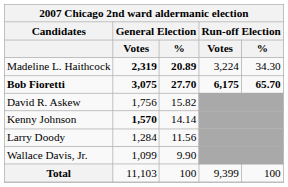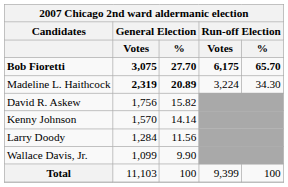 <table class=wikitable>
 <tr>
 <th colspan=5>2007 Chicago 2nd ward aldermanic election</th>
 </tr>
 <tr>
 <th colspan=1><strong>Candidates</strong></th>
 <th colspan=2><strong>General Election</strong></th>
 <th colspan=2><strong>Run-off Election</strong></th>
 </tr>
 <tr>
 <th></th>
 <th>Votes</th>
 <th>%</th>
 <th>Votes</th>
 <th>%</th>
 </tr>
 <tr>
+<td><strong>Bob Fioretti</strong></td>
+<td align="right"><strong>3,075</strong></td>
+<td align="right"><strong>27.70</strong></td>
+<td align="right"><strong>6,175</strong></td>
+<td align="right"><strong>65.70</strong></td>
+</tr>
+<tr>
 <td>Madeline L. Haithcock</td>
 <td align="right"><strong>2,319</strong></td>
 <td align="right"><strong>20.89</strong></td>
 <td align="right">3,224</td>
 <td align="right">34.30</td>
-</tr>
-<tr>
-<td><strong>Bob Fioretti</strong></td>
-<td align="right"><strong>3,075</strong></td>
-<td align="right"><strong>27.70</strong></td>
-<td align="right"><strong>6,175</strong></td>
-<td align="right"><strong>65.70</strong></td>
 </tr>
 <tr>
 <td>David R. Askew</td>
 <td align="right">1,756</td>
 <td align="right">15.82</td>
 <td colspan=2 bgcolor=darkgray></td>
 </tr>
 <tr>
 <td>Kenny Johnson</td>
-<td align="right"><strong>1,570</strong></td>
+<td align="right">1,570</td>
 <td align="right">14.14</td>
 <td colspan=2 bgcolor=darkgray></td>
 </tr>
 <tr>
 <td>Larry Doody</td>
 <td align="right">1,284</td>
 <td align="right">11.56</td>
 <td colspan=2 bgcolor=darkgray></td>
 </tr>
 <tr>
 <td>Wallace Davis, Jr.</td>
 <td align="right">1,099</td>
 <td align="right">9.90</td>
 <td colspan=2 bgcolor=darkgray></td>
 </tr>
 <tr>
 <th><strong>Total</strong></th>
 <td align="right">11,103</td>
 <td align="right">100</td>
 <td align="right">9,399</td>
 <td align="right">100</td>
 </tr>
 <tr>
 </tr>
 </table>
